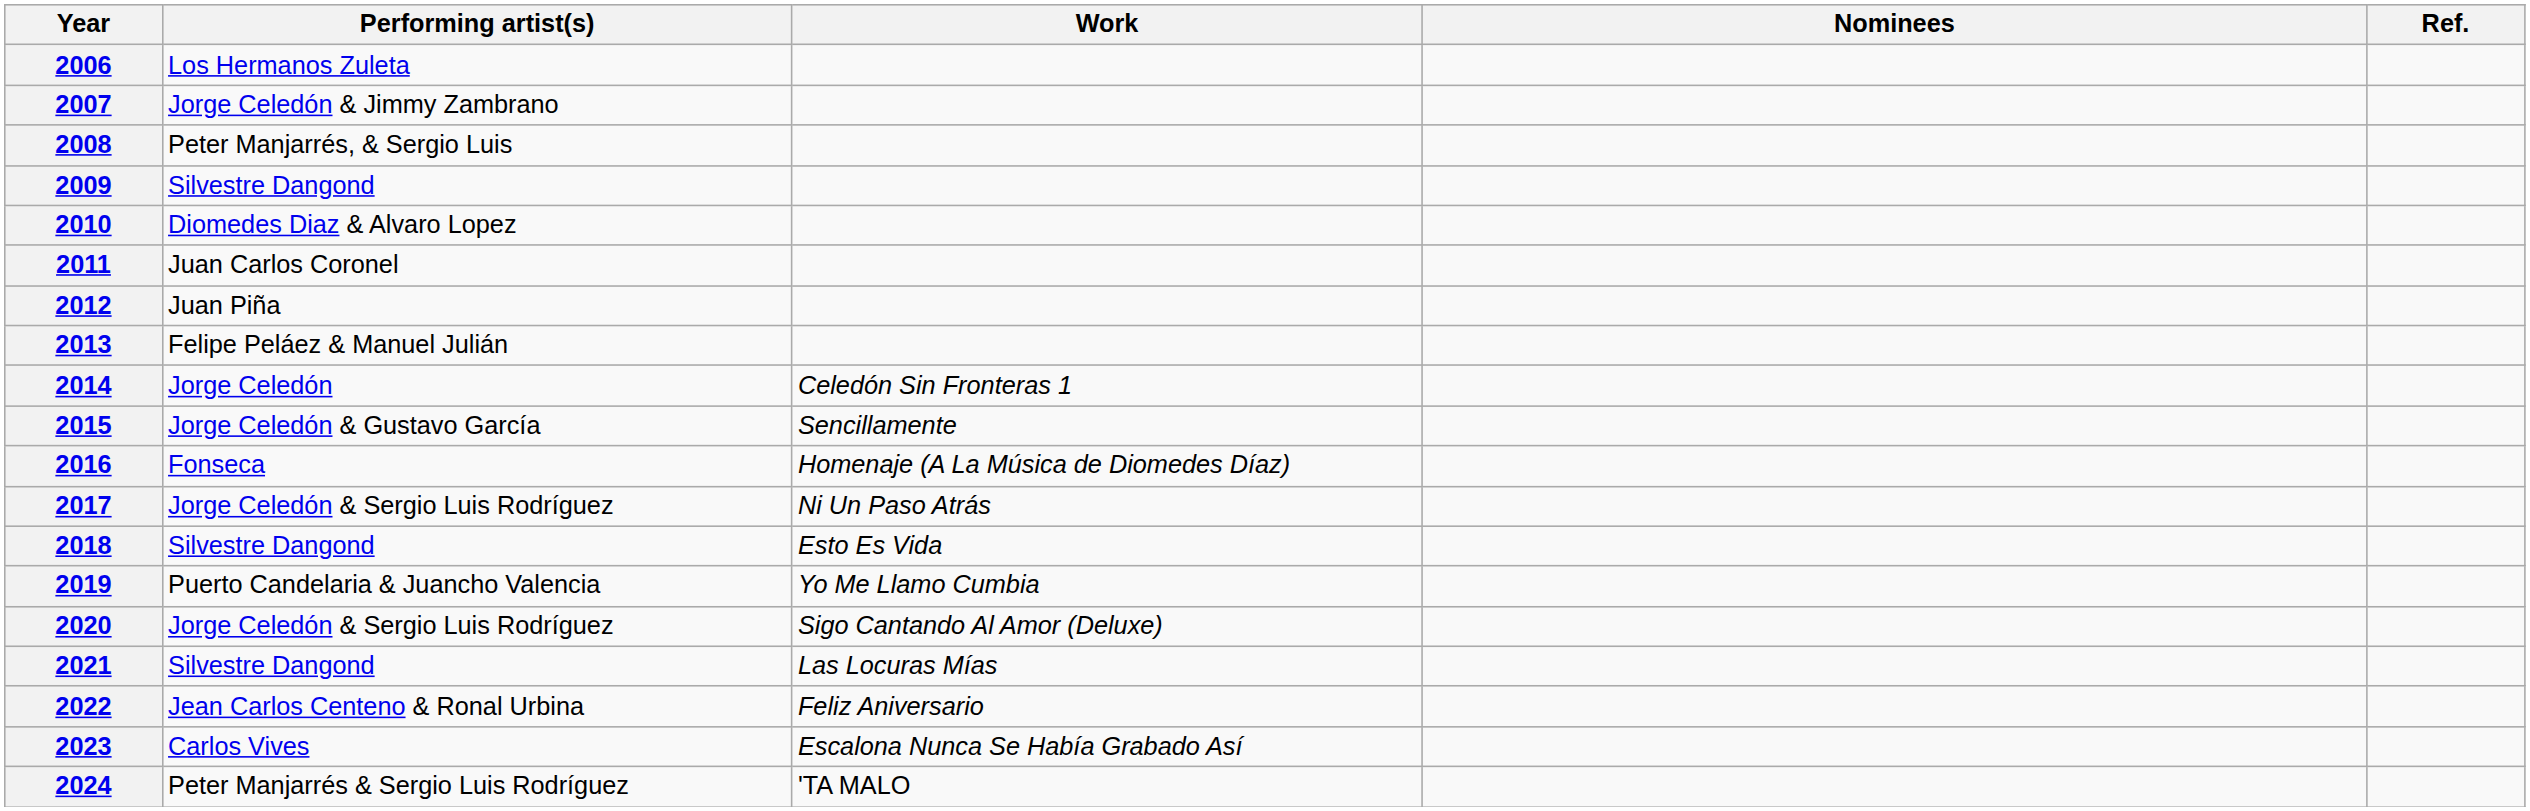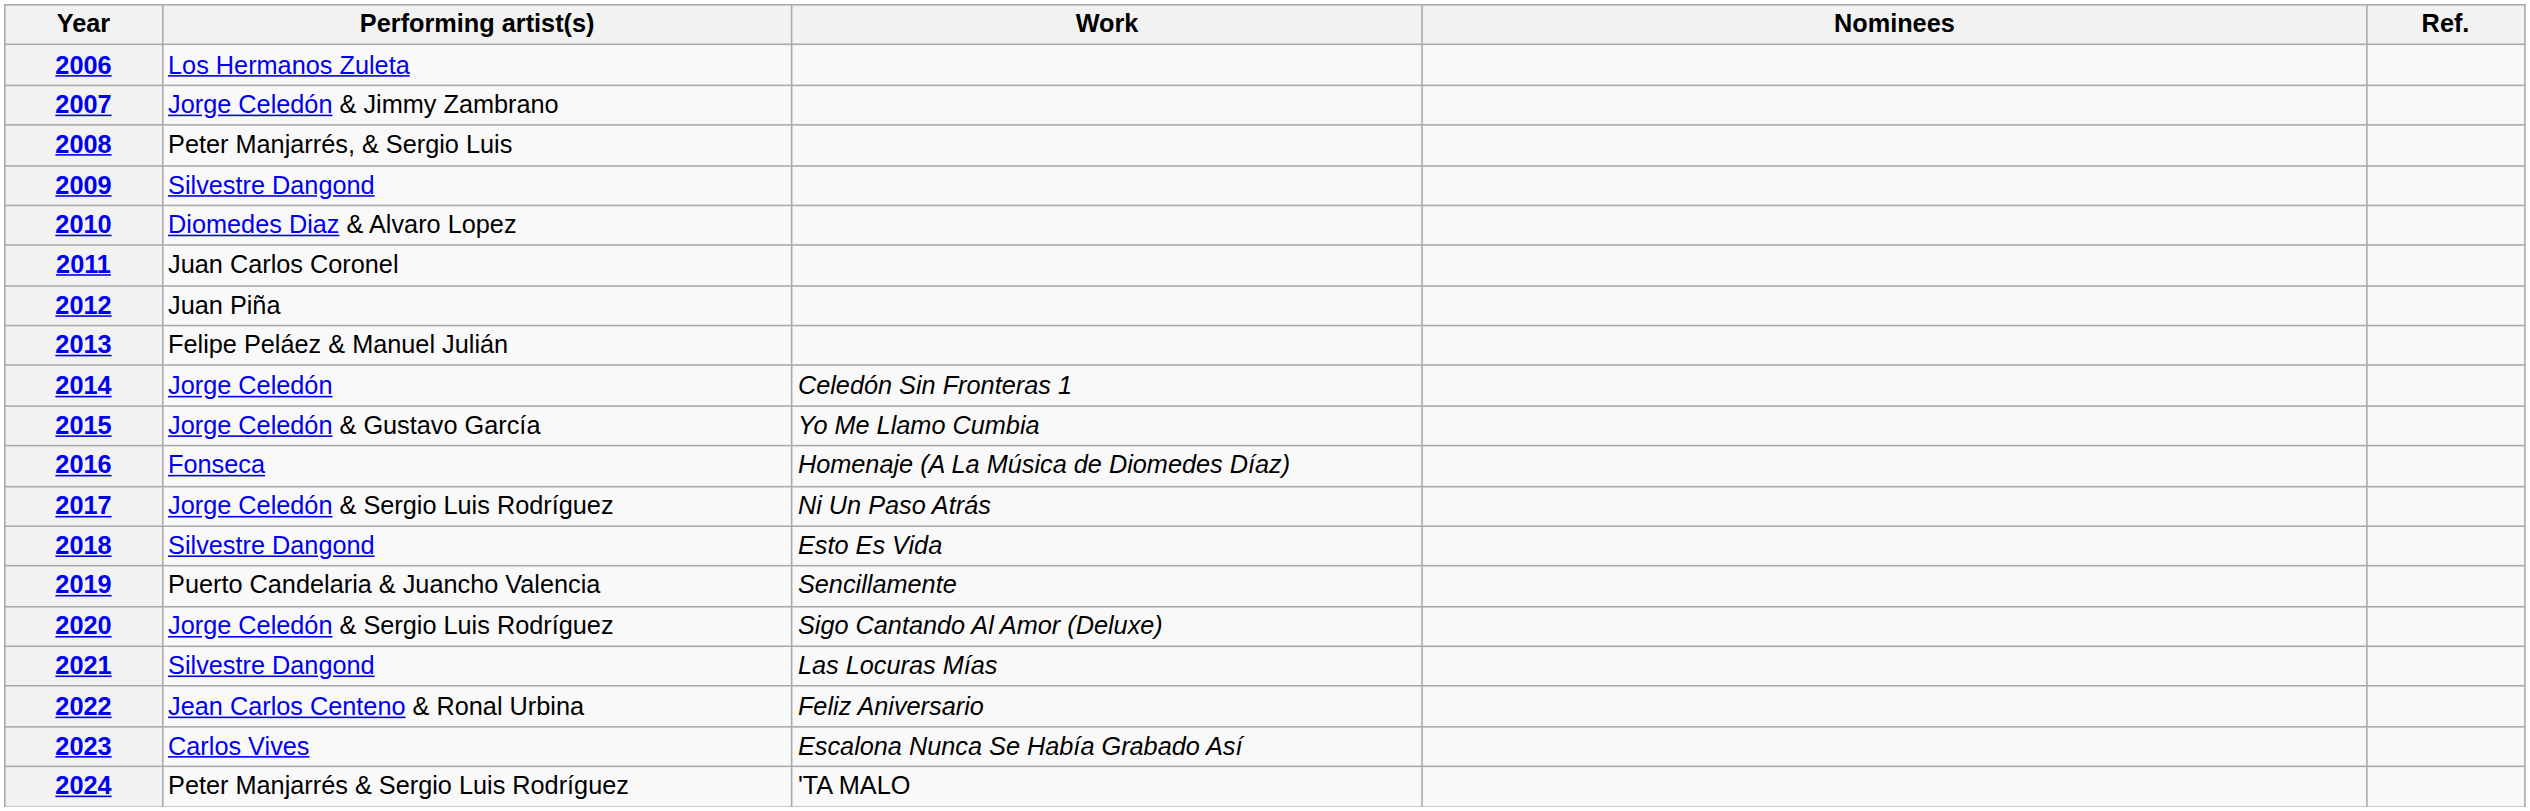 <table class="wikitable plainrowheaders sortable">
 <tr>
 <th scope="col" width="5%">Year</th>
 <th scope="col" width="20%">Performing artist(s)</th>
 <th scope="col" width="20%">Work</th>
 <th scope="col" class="unsortable" width="30%">Nominees</th>
 <th scope="col" class="unsortable" width="5%">Ref.</th>
 </tr>
 <tr>
 <th style="text-align:center;"><a href='#'>2006</a></th>
 <td><a href='#'>Los Hermanos Zuleta</a></td>
 <td></td>
 <td></td>
 <td style="text-align:center;"></td>
 </tr>
 <tr>
 <th style="text-align:center;"><a href='#'>2007</a></th>
 <td><a href='#'>Jorge Celedón</a> & Jimmy Zambrano</td>
 <td></td>
 <td></td>
 <td style="text-align:center;"></td>
 </tr>
 <tr>
 <th style="text-align:center;"><a href='#'>2008</a></th>
 <td>Peter Manjarrés,  & Sergio Luis</td>
 <td></td>
 <td></td>
 <td style="text-align:center;"></td>
 </tr>
 <tr>
 <th style="text-align:center;"><a href='#'>2009</a></th>
 <td><a href='#'>Silvestre Dangond</a></td>
 <td></td>
 <td></td>
 <td style="text-align:center;"></td>
 </tr>
 <tr>
 <th style="text-align:center;"><a href='#'>2010</a></th>
 <td><a href='#'>Diomedes Diaz</a> & Alvaro Lopez</td>
 <td></td>
 <td></td>
 <td style="text-align:center;"></td>
 </tr>
 <tr>
 <th style="text-align:center;"><a href='#'>2011</a></th>
 <td>Juan Carlos Coronel</td>
 <td></td>
 <td></td>
 <td></td>
 </tr>
 <tr>
 <th style="text-align:center;"><a href='#'>2012</a></th>
 <td>Juan Piña</td>
 <td></td>
 <td></td>
 <td style="text-align:center;"></td>
 </tr>
 <tr>
 <th style="text-align:center;"><a href='#'>2013</a></th>
 <td>Felipe Peláez & Manuel Julián</td>
 <td></td>
 <td></td>
 <td style="text-align:center;"></td>
 </tr>
 <tr>
 <th style="text-align:center;"><a href='#'>2014</a></th>
 <td><a href='#'>Jorge Celedón</a></td>
 <td><em>Celedón Sin Fronteras 1</em></td>
 <td></td>
 <td style="text-align:center;"></td>
 </tr>
 <tr>
 <th style="text-align:center;"><a href='#'>2015</a></th>
 <td><a href='#'>Jorge Celedón</a> & Gustavo García</td>
-<td><em>Sencillamente</em></td>
+<td><em>Yo Me Llamo Cumbia</em></td>
 <td></td>
 <td></td>
 </tr>
 <tr>
 <th style="text-align:center;"><a href='#'>2016</a></th>
 <td><a href='#'>Fonseca</a></td>
 <td><em>Homenaje (A La Música de Diomedes Díaz)</em></td>
 <td></td>
 <td></td>
 </tr>
 <tr>
 <th style="text-align:center;"><a href='#'>2017</a></th>
 <td><a href='#'>Jorge Celedón</a> & Sergio Luis Rodríguez</td>
 <td><em>Ni Un Paso Atrás</em></td>
 <td></td>
 <td></td>
 </tr>
 <tr>
 <th style="text-align:center;"><a href='#'>2018</a></th>
 <td><a href='#'>Silvestre Dangond</a></td>
 <td><em>Esto Es Vida</em></td>
 <td></td>
 <td></td>
 </tr>
 <tr>
 <th style="text-align:center;"><a href='#'>2019</a></th>
 <td>Puerto Candelaria & Juancho Valencia</td>
-<td><em>Yo Me Llamo Cumbia</em></td>
+<td><em>Sencillamente</em></td>
 <td></td>
 <td></td>
 </tr>
 <tr>
 <th style="text-align:center;"><a href='#'>2020</a></th>
 <td><a href='#'>Jorge Celedón</a> & Sergio Luis Rodríguez</td>
 <td><em>Sigo Cantando Al Amor (Deluxe)</em></td>
 <td></td>
 <td></td>
 </tr>
 <tr>
 <th style="text-align:center;"><a href='#'>2021</a></th>
 <td><a href='#'>Silvestre Dangond</a></td>
 <td><em>Las Locuras Mías</em></td>
 <td></td>
 <td></td>
 </tr>
 <tr>
 <th style="text-align:center;" scope="row"><a href='#'><strong>2022</strong></a></th>
 <td><a href='#'>Jean Carlos Centeno</a> & Ronal Urbina</td>
 <td><em>Feliz Aniversario</em></td>
 <td></td>
 <td></td>
 </tr>
 <tr>
 <th style="text-align:center;" scope="row"><a href='#'><strong>2023</strong></a></th>
 <td><a href='#'>Carlos Vives</a></td>
 <td><em>Escalona Nunca Se Había Grabado Así</em></td>
 <td></td>
 <td style="text-align:center;"></td>
 </tr>
 <tr>
 <th style="text-align:center;" scope="row"><a href='#'><strong>2024</strong></a></th>
 <td>Peter Manjarrés & Sergio Luis Rodríguez</td>
 <td>'TA MALO</td>
 <td></td>
 <td align="center"></td>
 </tr>
 <tr>
 </tr>
 </table>
